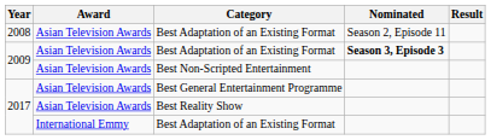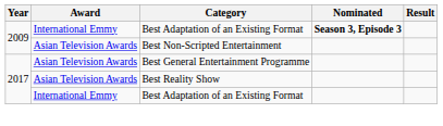 <table class="wikitable" style="margin:1em auto">
 <tr>
 <th>Year</th>
 <th>Award</th>
 <th>Category</th>
 <th>Nominated</th>
 <th>Result</th>
 </tr>
 <tr>
-<td>2008</td>
-<td><a href='#'>Asian Television Awards</a></td>
-<td>Best Adaptation of an Existing Format</td>
-<td>Season 2, Episode 11</td>
-<td></td>
-</tr>
-<tr>
 <td rowspan="2">2009</td>
-<td><a href='#'>Asian Television Awards</a></td>
+<td><a href='#'>International Emmy</a></td>
 <td>Best Adaptation of an Existing Format</td>
 <td><strong>Season 3, Episode 3</strong></td>
 <td></td>
 </tr>
 <tr>
 <td><a href='#'>Asian Television Awards</a></td>
 <td>Best Non-Scripted Entertainment</td>
 <td></td>
 <td></td>
 </tr>
 <tr>
 <td rowspan="3">2017</td>
 <td><a href='#'>Asian Television Awards</a></td>
 <td>Best General Entertainment Programme</td>
 <td></td>
 <td></td>
 </tr>
 <tr>
 <td><a href='#'>Asian Television Awards</a></td>
 <td>Best Reality Show</td>
 <td></td>
 <td></td>
 </tr>
 <tr>
 <td><a href='#'>International Emmy</a></td>
 <td>Best Adaptation of an Existing Format</td>
 <td></td>
 <td></td>
 </tr>
 </table>
